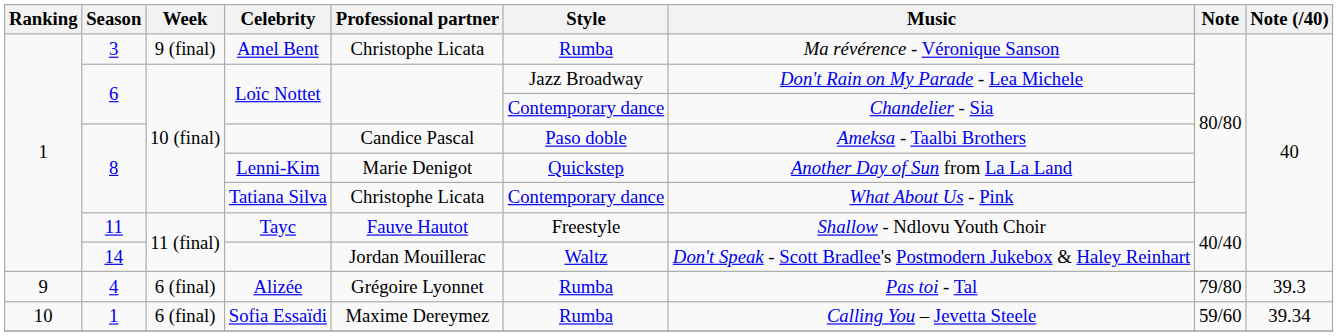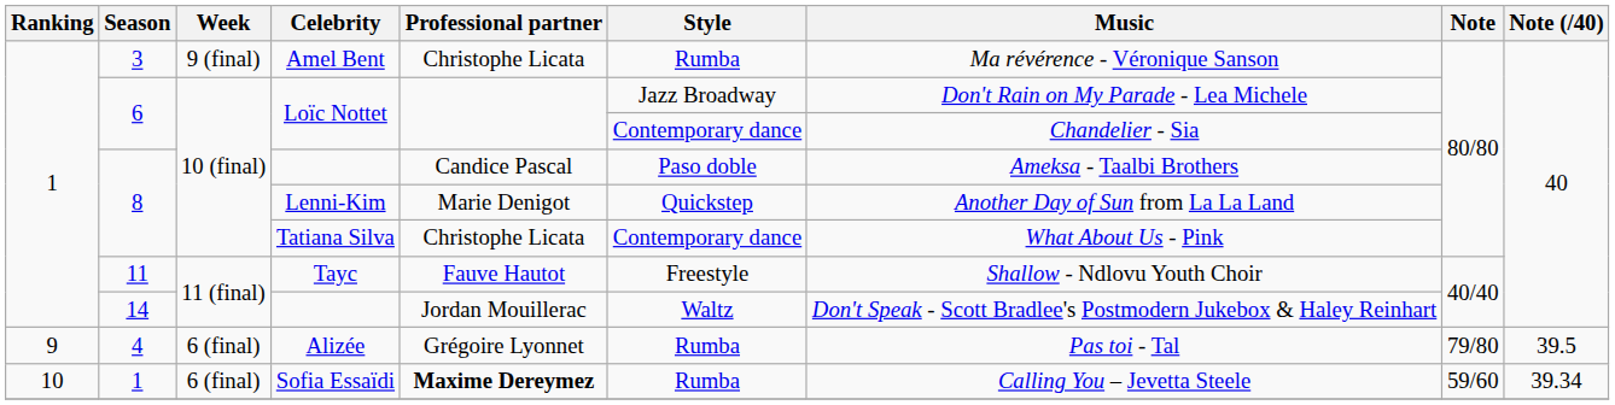 <table class="wikitable sortable" style="text-align:center">
 <tr>
 <th>Ranking</th>
 <th>Season</th>
 <th>Week</th>
 <th class="sortable">Celebrity</th>
 <th class="sortable">Professional partner</th>
 <th class="sortable">Style</th>
 <th class="sortable">Music</th>
 <th class="sortable">Note</th>
 <th class="sortable">Note (/40)</th>
 </tr>
 <tr>
 <td rowspan="8">1</td>
 <td><a href='#'>3</a></td>
 <td>9 (final)</td>
 <td><a href='#'>Amel Bent</a></td>
 <td>Christophe Licata</td>
 <td><a href='#'>Rumba</a></td>
 <td><em>Ma révérence</em> - <a href='#'>Véronique Sanson</a></td>
 <td rowspan="6">80/80</td>
 <td rowspan="8">40</td>
 </tr>
 <tr>
 <td rowspan="2"><a href='#'>6</a></td>
 <td rowspan="5">10 (final)</td>
 <td rowspan="2"><a href='#'>Loïc Nottet</a></td>
 <td rowspan="2"></td>
 <td>Jazz Broadway</td>
 <td><em><a href='#'>Don't Rain on My Parade</a></em> - <a href='#'>Lea Michele</a></td>
 </tr>
 <tr>
 <td><a href='#'>Contemporary dance</a></td>
 <td><em><a href='#'>Chandelier</a></em> - <a href='#'>Sia</a></td>
 </tr>
 <tr>
 <td rowspan="3"><a href='#'>8</a></td>
 <td></td>
 <td>Candice Pascal</td>
 <td><a href='#'>Paso doble</a></td>
 <td><em><a href='#'>Ameksa</a></em> - <a href='#'>Taalbi Brothers</a></td>
 </tr>
 <tr>
 <td><a href='#'>Lenni-Kim</a></td>
 <td>Marie Denigot</td>
 <td><a href='#'>Quickstep</a></td>
 <td><em><a href='#'>Another Day of Sun</a></em> from <a href='#'>La La Land</a></td>
 </tr>
 <tr>
 <td><a href='#'>Tatiana Silva</a></td>
 <td>Christophe Licata</td>
 <td><a href='#'>Contemporary dance</a></td>
 <td><em><a href='#'>What About Us</a></em> - <a href='#'>Pink</a></td>
 </tr>
 <tr>
 <td><a href='#'>11</a></td>
 <td rowspan="2">11 (final)</td>
 <td><a href='#'>Tayc</a></td>
 <td><a href='#'>Fauve Hautot</a></td>
 <td>Freestyle</td>
 <td><em><a href='#'>Shallow</a></em> - Ndlovu Youth Choir</td>
 <td rowspan="2">40/40</td>
 </tr>
 <tr>
 <td><a href='#'>14</a></td>
 <td></td>
 <td>Jordan Mouillerac</td>
 <td><a href='#'>Waltz</a></td>
 <td><em><a href='#'>Don't Speak</a></em> - <a href='#'>Scott Bradlee</a>'s <a href='#'>Postmodern Jukebox</a> & <a href='#'>Haley Reinhart</a></td>
 </tr>
 <tr>
 <td>9</td>
 <td><a href='#'>4</a></td>
 <td>6 (final)</td>
 <td><a href='#'>Alizée</a></td>
 <td>Grégoire Lyonnet</td>
 <td><a href='#'>Rumba</a></td>
 <td><em><a href='#'>Pas toi</a></em> - <a href='#'>Tal</a></td>
 <td>79/80</td>
-<td>39.3</td>
+<td>39.5</td>
 </tr>
 <tr>
 <td>10</td>
 <td><a href='#'>1</a></td>
 <td>6 (final)</td>
 <td><a href='#'>Sofia Essaïdi</a></td>
-<td>Maxime Dereymez</td>
+<td><strong>Maxime Dereymez</strong></td>
 <td><a href='#'>Rumba</a></td>
 <td><em><a href='#'>Calling You</a></em> – <a href='#'>Jevetta Steele</a></td>
 <td>59/60</td>
 <td>39.34</td>
 </tr>
 <tr>
 </tr>
 </table>
